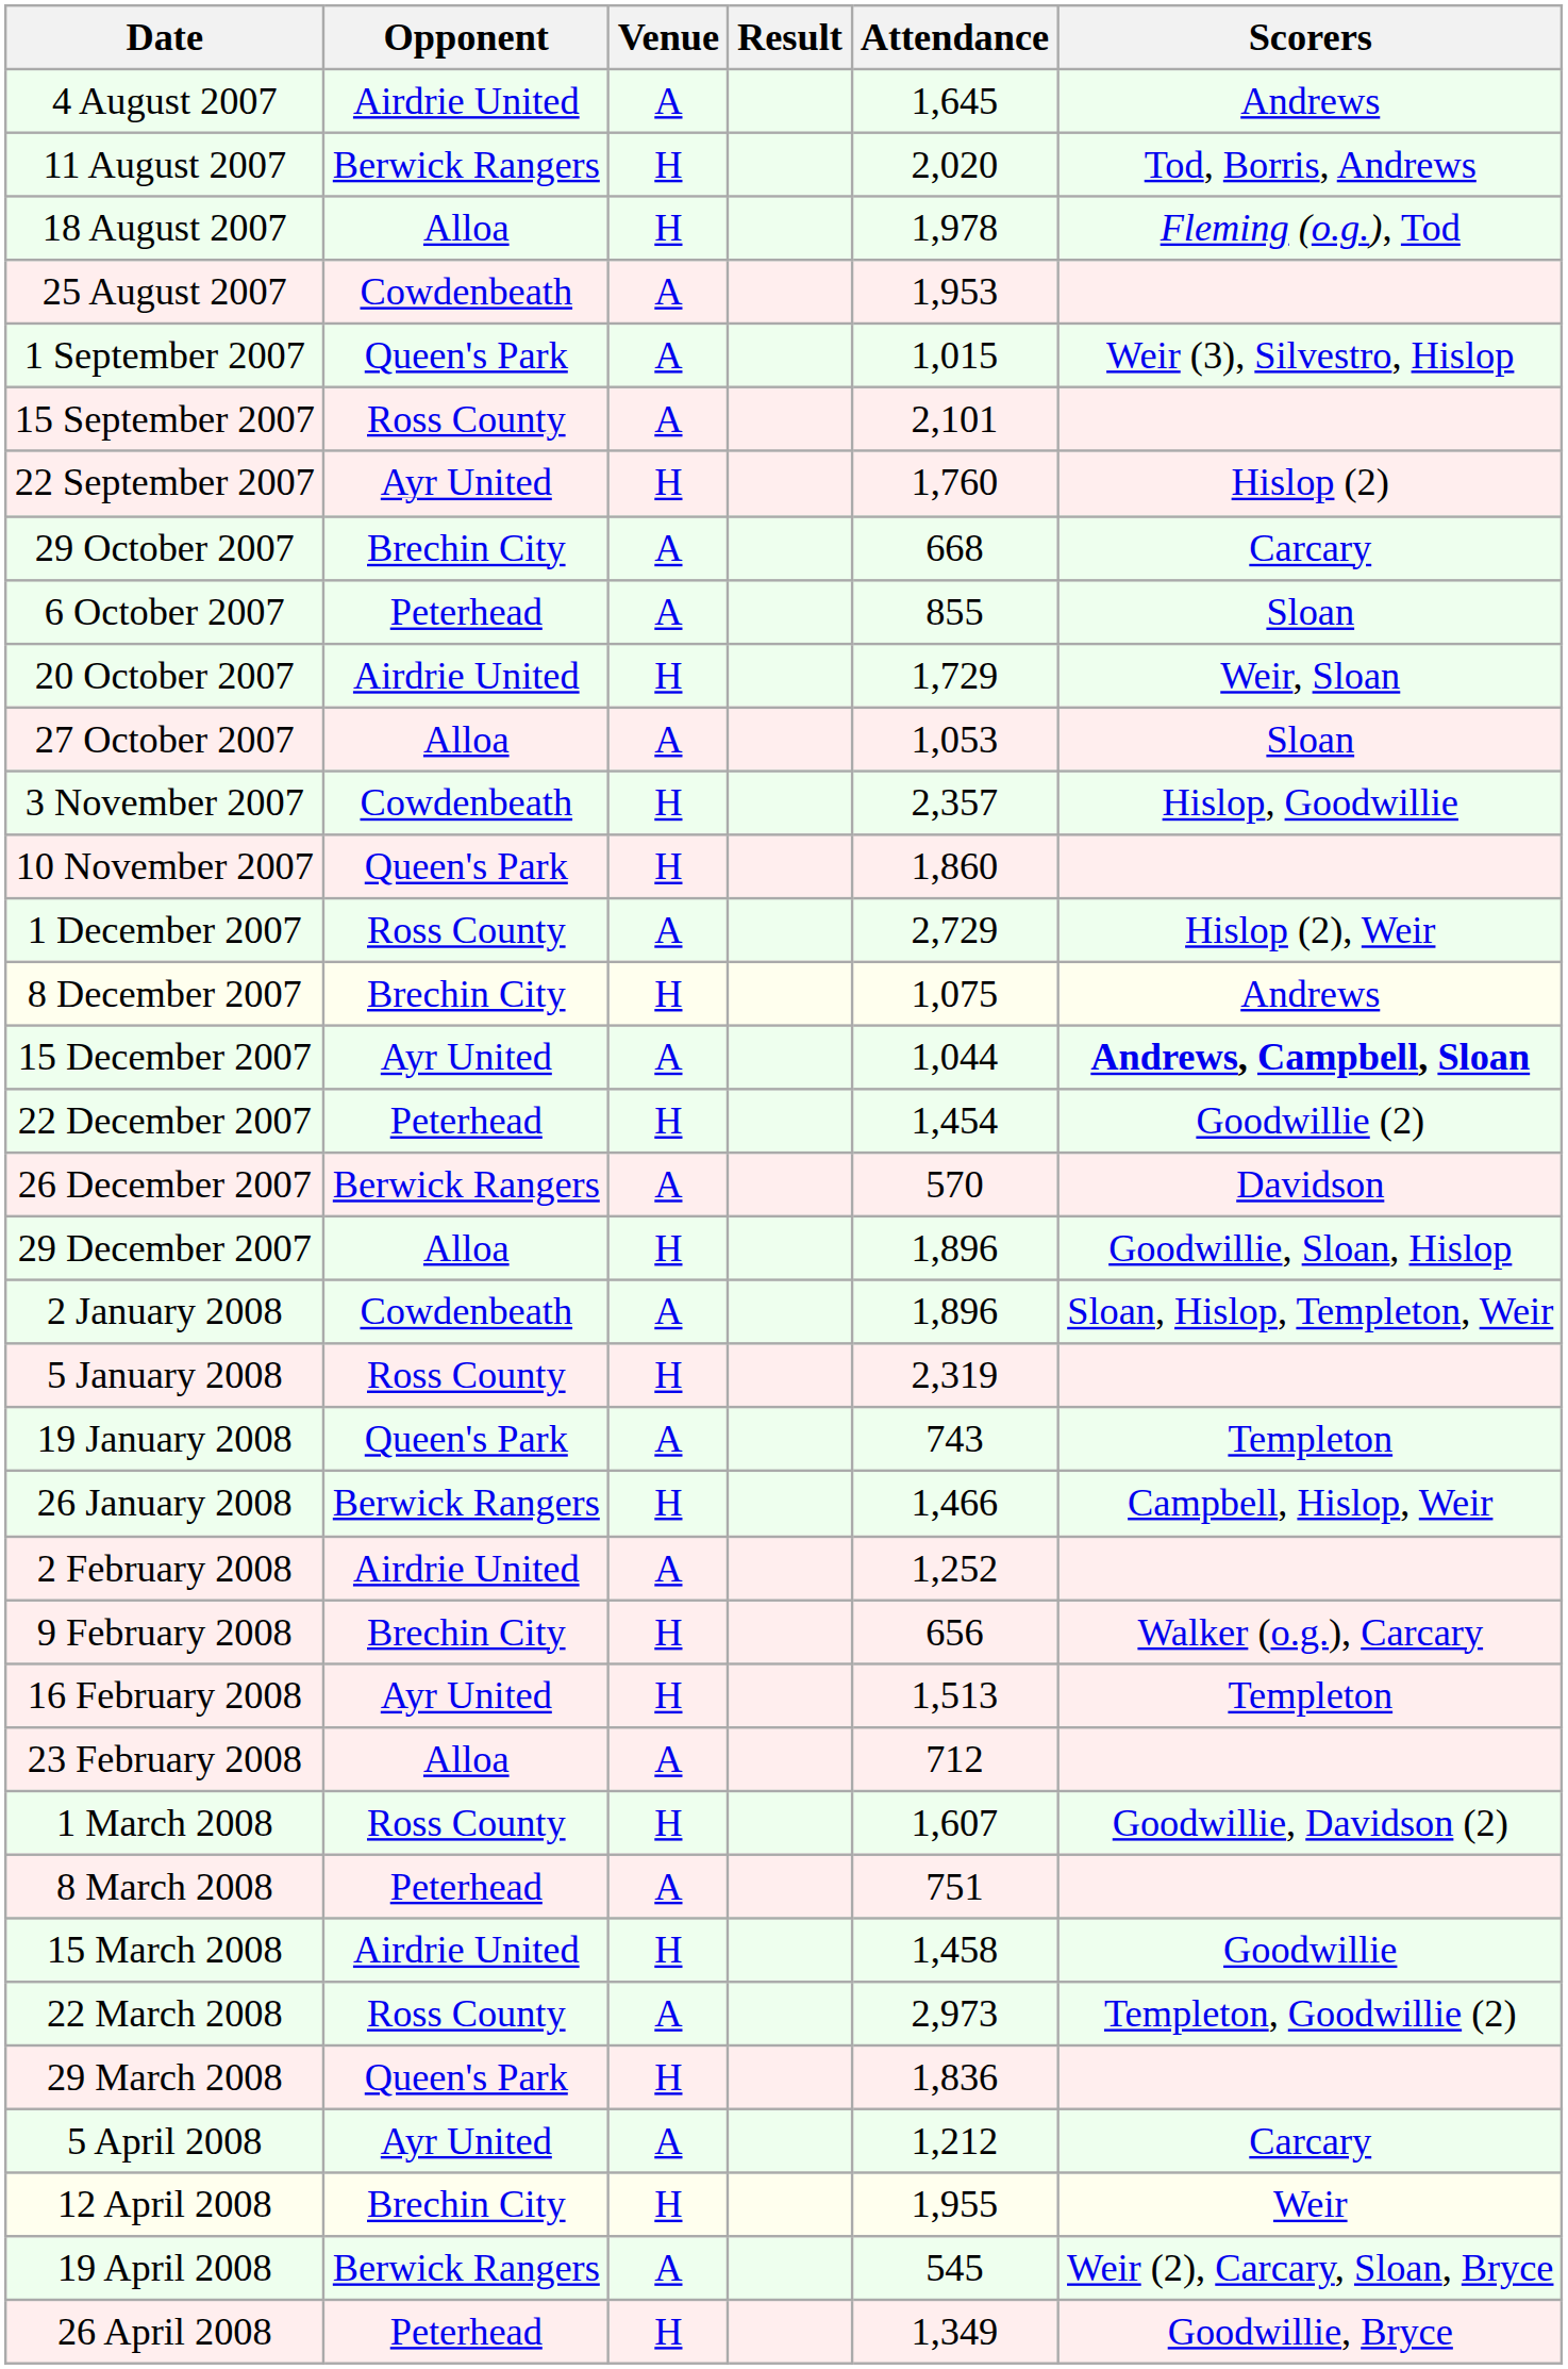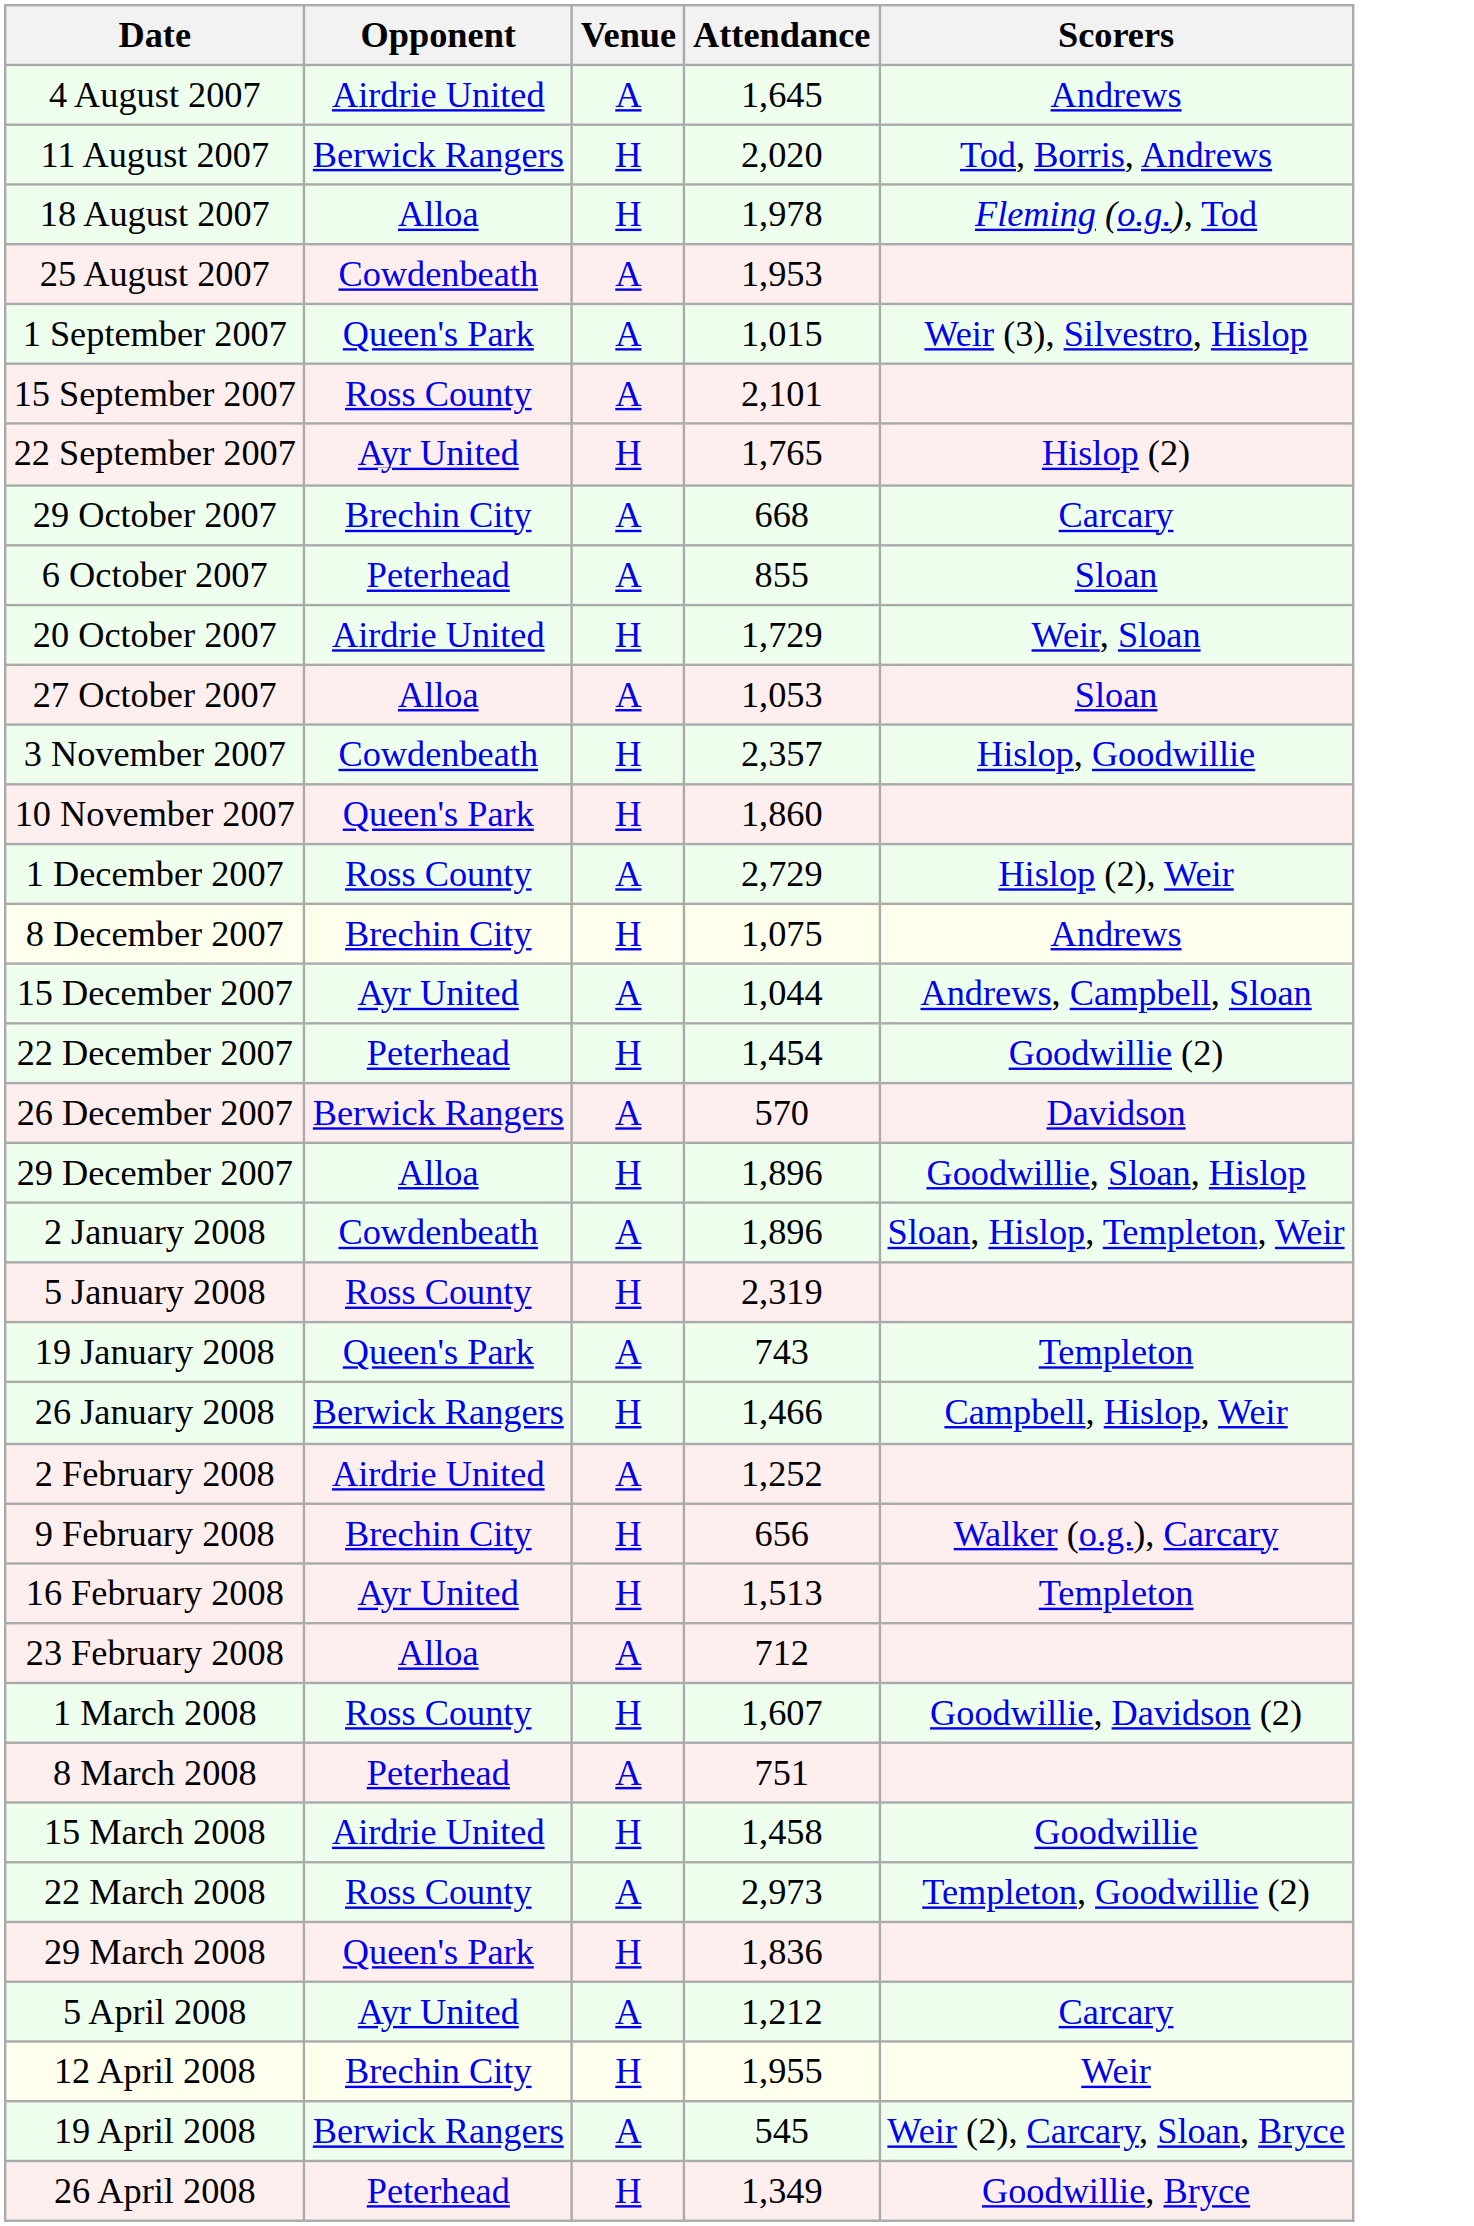 <table class="wikitable sortable" style="font-size:95%; text-align:center">
 <tr>
 <th>Date</th>
 <th>Opponent</th>
 <th>Venue</th>
-<th>Result</th>
 <th>Attendance</th>
 <th>Scorers</th>
 </tr>
 <tr bgcolor = "#EEFFEE">
 <td>4 August 2007</td>
 <td><a href='#'>Airdrie United</a></td>
 <td><a href='#'>A</a></td>
-<td></td>
 <td>1,645</td>
 <td><a href='#'>Andrews</a></td>
 </tr>
 <tr bgcolor = "#EEFFEE">
 <td>11 August 2007</td>
 <td><a href='#'>Berwick Rangers</a></td>
 <td><a href='#'>H</a></td>
-<td></td>
 <td>2,020</td>
 <td><a href='#'>Tod</a>, <a href='#'>Borris</a>, <a href='#'>Andrews</a></td>
 </tr>
 <tr bgcolor = "#EEFFEE">
 <td>18 August 2007</td>
 <td><a href='#'>Alloa</a></td>
 <td><a href='#'>H</a></td>
-<td></td>
 <td>1,978</td>
 <td><em><a href='#'>Fleming</a> (<a href='#'>o.g.</a>)</em>, <a href='#'>Tod</a></td>
 </tr>
 <tr bgcolor = "#FFEEEE">
 <td>25 August 2007</td>
 <td><a href='#'>Cowdenbeath</a></td>
 <td><a href='#'>A</a></td>
-<td></td>
 <td>1,953</td>
 <td></td>
 </tr>
 <tr bgcolor = "#EEFFEE">
 <td>1 September 2007</td>
 <td><a href='#'>Queen's Park</a></td>
 <td><a href='#'>A</a></td>
-<td></td>
 <td>1,015</td>
 <td><a href='#'>Weir</a> (3), <a href='#'>Silvestro</a>, <a href='#'>Hislop</a></td>
 </tr>
 <tr bgcolor = "#FFEEEE">
 <td>15 September 2007</td>
 <td><a href='#'>Ross County</a></td>
 <td><a href='#'>A</a></td>
-<td></td>
 <td>2,101</td>
 <td></td>
 </tr>
 <tr bgcolor = "#FFEEEE">
 <td>22 September 2007</td>
 <td><a href='#'>Ayr United</a></td>
 <td><a href='#'>H</a></td>
-<td></td>
-<td>1,760</td>
+<td>1,765</td>
 <td><a href='#'>Hislop</a> (2)</td>
 </tr>
 <tr bgcolor = "#EEFFEE">
 <td>29 October 2007</td>
 <td><a href='#'>Brechin City</a></td>
 <td><a href='#'>A</a></td>
-<td></td>
 <td>668</td>
 <td><a href='#'>Carcary</a></td>
 </tr>
 <tr bgcolor = "#EEFFEE">
 <td>6 October 2007</td>
 <td><a href='#'>Peterhead</a></td>
 <td><a href='#'>A</a></td>
-<td></td>
 <td>855</td>
 <td><a href='#'>Sloan</a></td>
 </tr>
 <tr bgcolor = "#EEFFEE">
 <td>20 October 2007</td>
 <td><a href='#'>Airdrie United</a></td>
 <td><a href='#'>H</a></td>
-<td></td>
 <td>1,729</td>
 <td><a href='#'>Weir</a>, <a href='#'>Sloan</a></td>
 </tr>
 <tr bgcolor = "#FFEEEE">
 <td>27 October 2007</td>
 <td><a href='#'>Alloa</a></td>
 <td><a href='#'>A</a></td>
-<td></td>
 <td>1,053</td>
 <td><a href='#'>Sloan</a></td>
 </tr>
 <tr bgcolor = "#EEFFEE">
 <td>3 November 2007</td>
 <td><a href='#'>Cowdenbeath</a></td>
 <td><a href='#'>H</a></td>
-<td></td>
 <td>2,357</td>
 <td><a href='#'>Hislop</a>, <a href='#'>Goodwillie</a></td>
 </tr>
 <tr bgcolor = "#FFEEEE">
 <td>10 November 2007</td>
 <td><a href='#'>Queen's Park</a></td>
 <td><a href='#'>H</a></td>
-<td></td>
 <td>1,860</td>
 <td></td>
 </tr>
 <tr bgcolor = "#EEFFEE">
 <td>1 December 2007</td>
 <td><a href='#'>Ross County</a></td>
 <td><a href='#'>A</a></td>
-<td></td>
 <td>2,729</td>
 <td><a href='#'>Hislop</a> (2), <a href='#'>Weir</a></td>
 </tr>
 <tr bgcolor = "#FFFFEE">
 <td>8 December 2007</td>
 <td><a href='#'>Brechin City</a></td>
 <td><a href='#'>H</a></td>
-<td></td>
 <td>1,075</td>
 <td><a href='#'>Andrews</a></td>
 </tr>
 <tr bgcolor = "#EEFFEE">
 <td>15 December 2007</td>
 <td><a href='#'>Ayr United</a></td>
 <td><a href='#'>A</a></td>
-<td></td>
 <td>1,044</td>
-<td><strong><a href='#'>Andrews</a>, <a href='#'>Campbell</a>, <a href='#'>Sloan</a></strong></td>
+<td><a href='#'>Andrews</a>, <a href='#'>Campbell</a>, <a href='#'>Sloan</a></td>
 </tr>
 <tr bgcolor = "#EEFFEE">
 <td>22 December 2007</td>
 <td><a href='#'>Peterhead</a></td>
 <td><a href='#'>H</a></td>
-<td></td>
 <td>1,454</td>
 <td><a href='#'>Goodwillie</a> (2)</td>
 </tr>
 <tr bgcolor = "#FFEEEE">
 <td>26 December 2007</td>
 <td><a href='#'>Berwick Rangers</a></td>
 <td><a href='#'>A</a></td>
-<td></td>
 <td>570</td>
 <td><a href='#'>Davidson</a></td>
 </tr>
 <tr bgcolor = "#EEFFEE">
 <td>29 December 2007</td>
 <td><a href='#'>Alloa</a></td>
 <td><a href='#'>H</a></td>
-<td></td>
 <td>1,896</td>
 <td><a href='#'>Goodwillie</a>, <a href='#'>Sloan</a>, <a href='#'>Hislop</a></td>
 </tr>
 <tr bgcolor = "#EEFFEE">
 <td>2 January 2008</td>
 <td><a href='#'>Cowdenbeath</a></td>
 <td><a href='#'>A</a></td>
-<td></td>
 <td>1,896</td>
 <td><a href='#'>Sloan</a>, <a href='#'>Hislop</a>, <a href='#'>Templeton</a>, <a href='#'>Weir</a></td>
 </tr>
 <tr bgcolor = "#FFEEEE">
 <td>5 January 2008</td>
 <td><a href='#'>Ross County</a></td>
 <td><a href='#'>H</a></td>
-<td></td>
 <td>2,319</td>
 <td></td>
 </tr>
 <tr bgcolor = "#EEFFEE">
 <td>19 January 2008</td>
 <td><a href='#'>Queen's Park</a></td>
 <td><a href='#'>A</a></td>
-<td></td>
 <td>743</td>
 <td><a href='#'>Templeton</a></td>
 </tr>
 <tr bgcolor = "#EEFFEE">
 <td>26 January 2008</td>
 <td><a href='#'>Berwick Rangers</a></td>
 <td><a href='#'>H</a></td>
-<td></td>
 <td>1,466</td>
 <td><a href='#'>Campbell</a>, <a href='#'>Hislop</a>, <a href='#'>Weir</a></td>
 </tr>
 <tr bgcolor = "#FFEEEE">
 <td>2 February 2008</td>
 <td><a href='#'>Airdrie United</a></td>
 <td><a href='#'>A</a></td>
-<td></td>
 <td>1,252</td>
 <td></td>
 </tr>
 <tr bgcolor = "#FFEEEE">
 <td>9 February 2008</td>
 <td><a href='#'>Brechin City</a></td>
 <td><a href='#'>H</a></td>
-<td></td>
 <td>656</td>
 <td><a href='#'>Walker</a> (<a href='#'>o.g.</a>), <a href='#'>Carcary</a></td>
 </tr>
 <tr bgcolor = "#FFEEEE">
 <td>16 February 2008</td>
 <td><a href='#'>Ayr United</a></td>
 <td><a href='#'>H</a></td>
-<td></td>
 <td>1,513</td>
 <td><a href='#'>Templeton</a></td>
 </tr>
 <tr bgcolor = "#FFEEEE">
 <td>23 February 2008</td>
 <td><a href='#'>Alloa</a></td>
 <td><a href='#'>A</a></td>
-<td></td>
 <td>712</td>
 <td></td>
 </tr>
 <tr bgcolor = "#EEFFEE">
 <td>1 March 2008</td>
 <td><a href='#'>Ross County</a></td>
 <td><a href='#'>H</a></td>
-<td></td>
 <td>1,607</td>
 <td><a href='#'>Goodwillie</a>, <a href='#'>Davidson</a> (2)</td>
 </tr>
 <tr bgcolor = "#FFEEEE">
 <td>8 March 2008</td>
 <td><a href='#'>Peterhead</a></td>
 <td><a href='#'>A</a></td>
-<td></td>
 <td>751</td>
 <td></td>
 </tr>
 <tr bgcolor = "#EEFFEE">
 <td>15 March 2008</td>
 <td><a href='#'>Airdrie United</a></td>
 <td><a href='#'>H</a></td>
-<td></td>
 <td>1,458</td>
 <td><a href='#'>Goodwillie</a></td>
 </tr>
 <tr bgcolor = "#EEFFEE">
 <td>22 March 2008</td>
 <td><a href='#'>Ross County</a></td>
 <td><a href='#'>A</a></td>
-<td></td>
 <td>2,973</td>
 <td><a href='#'>Templeton</a>, <a href='#'>Goodwillie</a> (2)</td>
 </tr>
 <tr bgcolor = "#FFEEEE">
 <td>29 March 2008</td>
 <td><a href='#'>Queen's Park</a></td>
 <td><a href='#'>H</a></td>
-<td></td>
 <td>1,836</td>
 <td></td>
 </tr>
 <tr bgcolor = "#EEFFEE">
 <td>5 April 2008</td>
 <td><a href='#'>Ayr United</a></td>
 <td><a href='#'>A</a></td>
-<td></td>
 <td>1,212</td>
 <td><a href='#'>Carcary</a></td>
 </tr>
 <tr bgcolor = "#FFFFEE">
 <td>12 April 2008</td>
 <td><a href='#'>Brechin City</a></td>
 <td><a href='#'>H</a></td>
-<td></td>
 <td>1,955</td>
 <td><a href='#'>Weir</a></td>
 </tr>
 <tr bgcolor = "#EEFFEE">
 <td>19 April 2008</td>
 <td><a href='#'>Berwick Rangers</a></td>
 <td><a href='#'>A</a></td>
-<td></td>
 <td>545</td>
 <td><a href='#'>Weir</a> (2), <a href='#'>Carcary</a>, <a href='#'>Sloan</a>, <a href='#'>Bryce</a></td>
 </tr>
 <tr bgcolor = "#FFEEEE">
 <td>26 April 2008</td>
 <td><a href='#'>Peterhead</a></td>
 <td><a href='#'>H</a></td>
-<td></td>
 <td>1,349</td>
 <td><a href='#'>Goodwillie</a>, <a href='#'>Bryce</a></td>
 </tr>
 </table>
